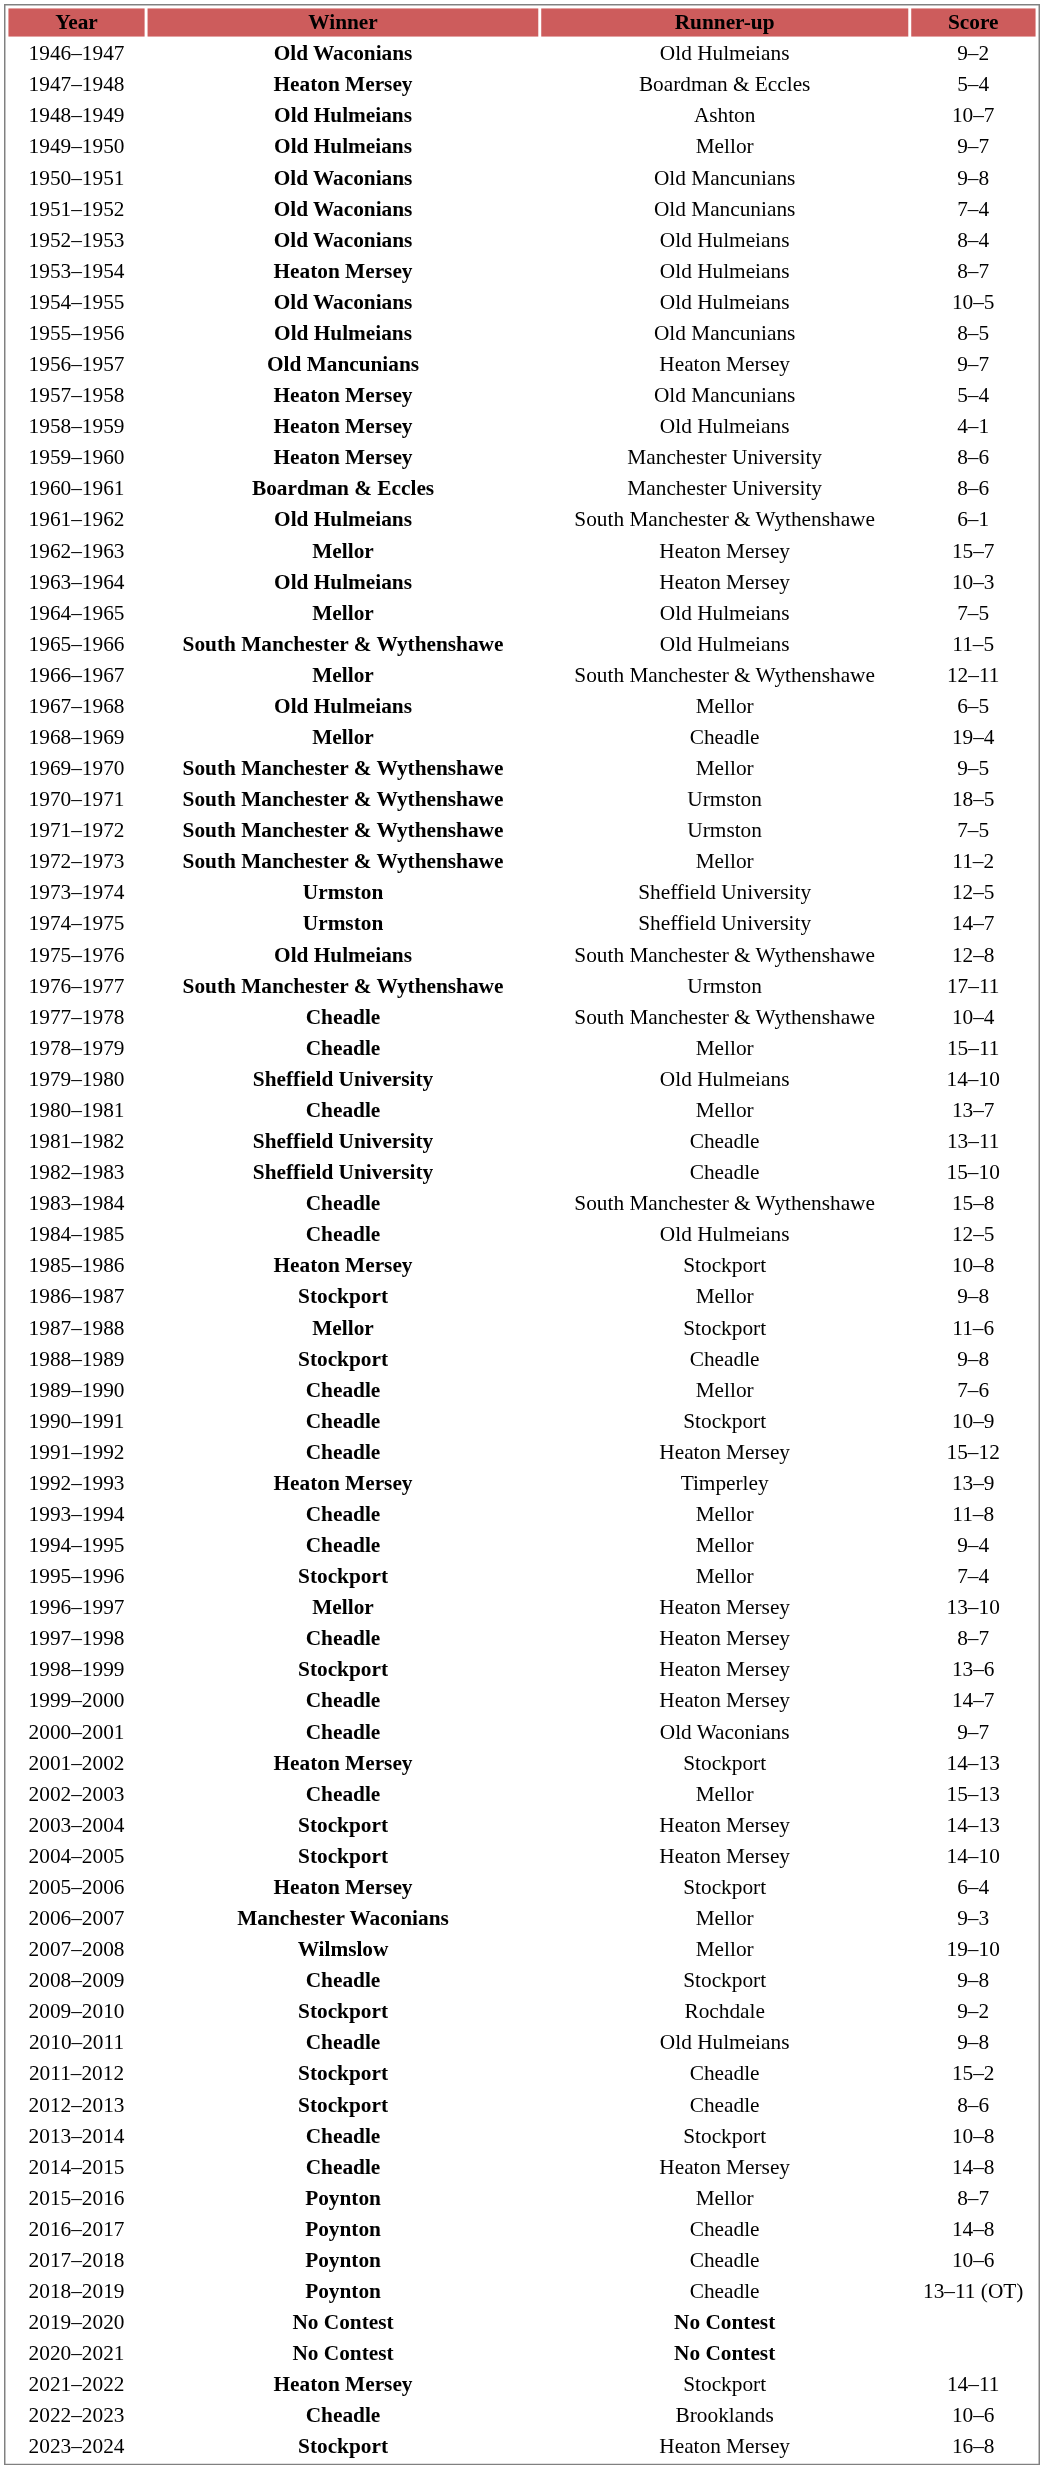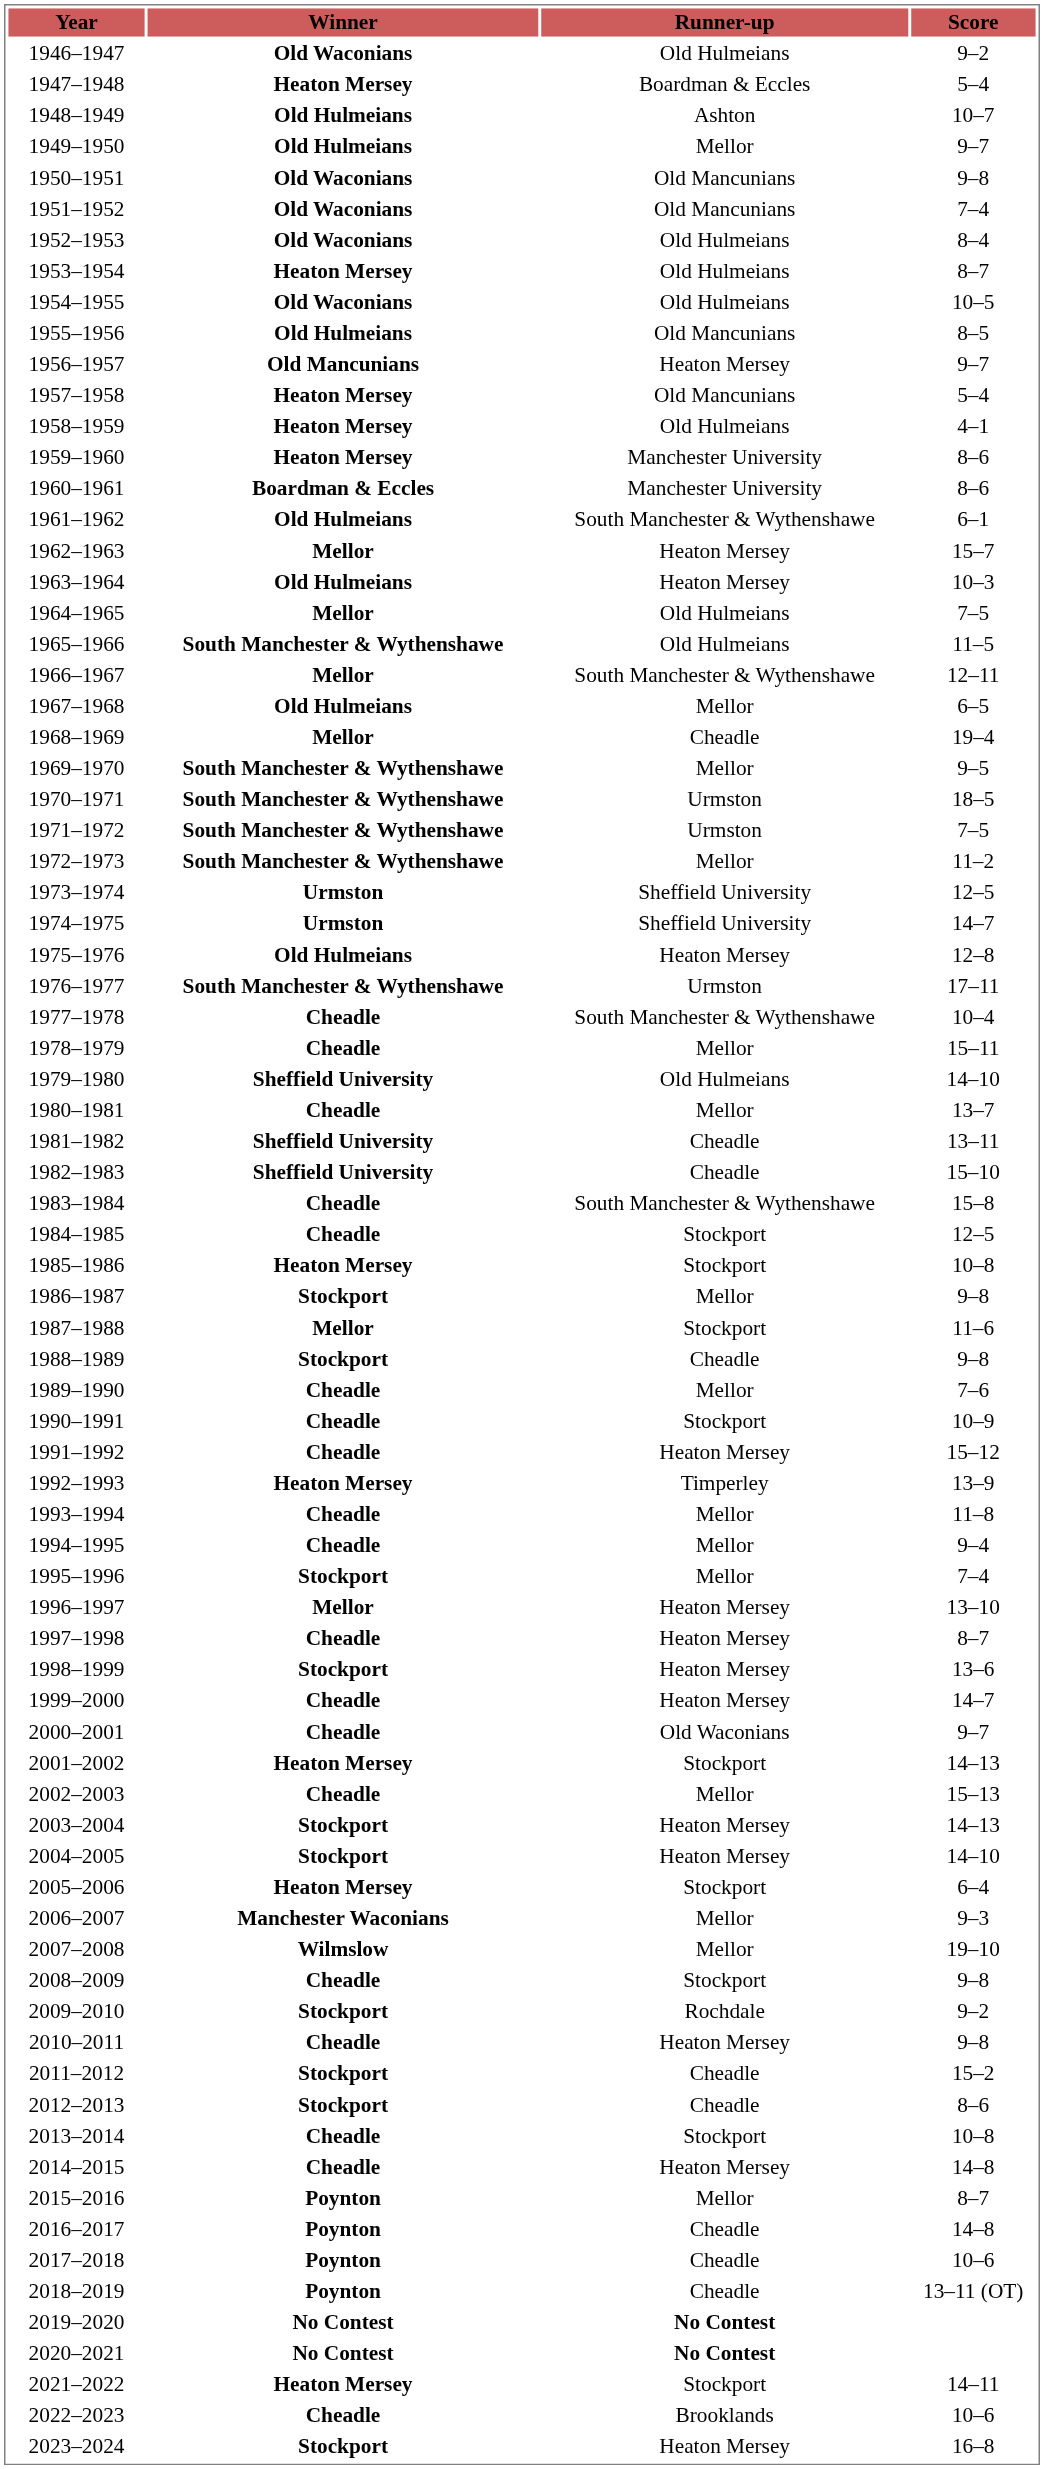 <table cellpadding="1" width="700px" style="font-size: 90%; border: 1px solid gray;">
 <tr align="center">
 <th style="background: #CD5C5C;" width="90"><strong>Year</strong></th>
 <th style="background: #CD5C5C;"><strong>Winner</strong></th>
 <th style="background: #CD5C5C;"><strong>Runner-up</strong></th>
 <th style="background: #CD5C5C;"><strong>Score</strong></th>
 </tr>
 <tr align="center">
 <td>1946–1947</td>
 <td><strong>Old Waconians</strong></td>
 <td>Old Hulmeians</td>
 <td>9–2</td>
 </tr>
 <tr align="center">
 <td>1947–1948</td>
 <td><strong>Heaton Mersey</strong></td>
 <td>Boardman & Eccles</td>
 <td>5–4</td>
 </tr>
 <tr align="center">
 <td>1948–1949</td>
 <td><strong>Old Hulmeians</strong></td>
 <td>Ashton</td>
 <td>10–7</td>
 </tr>
 <tr align="center">
 <td>1949–1950</td>
 <td><strong>Old Hulmeians</strong></td>
 <td>Mellor</td>
 <td>9–7</td>
 </tr>
 <tr align="center">
 <td>1950–1951</td>
 <td><strong>Old Waconians</strong></td>
 <td>Old Mancunians</td>
 <td>9–8</td>
 </tr>
 <tr align="center">
 <td>1951–1952</td>
 <td><strong>Old Waconians</strong></td>
 <td>Old Mancunians</td>
 <td>7–4</td>
 </tr>
 <tr align="center">
 <td>1952–1953</td>
 <td><strong>Old Waconians</strong></td>
 <td>Old Hulmeians</td>
 <td>8–4</td>
 </tr>
 <tr align="center">
 <td>1953–1954</td>
 <td><strong>Heaton Mersey</strong></td>
 <td>Old Hulmeians</td>
 <td>8–7</td>
 </tr>
 <tr align="center">
 <td>1954–1955</td>
 <td><strong>Old Waconians</strong></td>
 <td>Old Hulmeians</td>
 <td>10–5</td>
 </tr>
 <tr align="center">
 <td>1955–1956</td>
 <td><strong>Old Hulmeians</strong></td>
 <td>Old Mancunians</td>
 <td>8–5</td>
 </tr>
 <tr align="center">
 <td>1956–1957</td>
 <td><strong>Old Mancunians</strong></td>
 <td>Heaton Mersey</td>
 <td>9–7</td>
 </tr>
 <tr align="center">
 <td>1957–1958</td>
 <td><strong>Heaton Mersey</strong></td>
 <td>Old Mancunians</td>
 <td>5–4</td>
 </tr>
 <tr align="center">
 <td>1958–1959</td>
 <td><strong>Heaton Mersey</strong></td>
 <td>Old Hulmeians</td>
 <td>4–1</td>
 </tr>
 <tr align="center">
 <td>1959–1960</td>
 <td><strong>Heaton Mersey</strong></td>
 <td>Manchester University</td>
 <td>8–6</td>
 </tr>
 <tr align="center">
 <td>1960–1961</td>
 <td><strong>Boardman & Eccles</strong></td>
 <td>Manchester University</td>
 <td>8–6</td>
 </tr>
 <tr align="center">
 <td>1961–1962</td>
 <td><strong>Old Hulmeians</strong></td>
 <td>South Manchester & Wythenshawe</td>
 <td>6–1</td>
 </tr>
 <tr align="center">
 <td>1962–1963</td>
 <td><strong>Mellor</strong></td>
 <td>Heaton Mersey</td>
 <td>15–7</td>
 </tr>
 <tr align="center">
 <td>1963–1964</td>
 <td><strong>Old Hulmeians</strong></td>
 <td>Heaton Mersey</td>
 <td>10–3</td>
 </tr>
 <tr align="center">
 <td>1964–1965</td>
 <td><strong>Mellor</strong></td>
 <td>Old Hulmeians</td>
 <td>7–5</td>
 </tr>
 <tr align="center">
 <td>1965–1966</td>
 <td><strong>South Manchester & Wythenshawe</strong></td>
 <td>Old Hulmeians</td>
 <td>11–5</td>
 </tr>
 <tr align="center">
 <td>1966–1967</td>
 <td><strong>Mellor</strong></td>
 <td>South Manchester & Wythenshawe</td>
 <td>12–11</td>
 </tr>
 <tr align="center">
 <td>1967–1968</td>
 <td><strong>Old Hulmeians</strong></td>
 <td>Mellor</td>
 <td>6–5</td>
 </tr>
 <tr align="center">
 <td>1968–1969</td>
 <td><strong>Mellor</strong></td>
 <td>Cheadle</td>
 <td>19–4</td>
 </tr>
 <tr align="center">
 <td>1969–1970</td>
 <td><strong>South Manchester & Wythenshawe</strong></td>
 <td>Mellor</td>
 <td>9–5</td>
 </tr>
 <tr align="center">
 <td>1970–1971</td>
 <td><strong>South Manchester & Wythenshawe</strong></td>
 <td>Urmston</td>
 <td>18–5</td>
 </tr>
 <tr align="center">
 <td>1971–1972</td>
 <td><strong>South Manchester & Wythenshawe</strong></td>
 <td>Urmston</td>
 <td>7–5</td>
 </tr>
 <tr align="center">
 <td>1972–1973</td>
 <td><strong>South Manchester & Wythenshawe</strong></td>
 <td>Mellor</td>
 <td>11–2</td>
 </tr>
 <tr align="center">
 <td>1973–1974</td>
 <td><strong>Urmston</strong></td>
 <td>Sheffield University</td>
 <td>12–5</td>
 </tr>
 <tr align="center">
 <td>1974–1975</td>
 <td><strong>Urmston</strong></td>
 <td>Sheffield University</td>
 <td>14–7</td>
 </tr>
 <tr align="center">
 <td>1975–1976</td>
 <td><strong>Old Hulmeians</strong></td>
-<td>South Manchester & Wythenshawe</td>
+<td>Heaton Mersey</td>
 <td>12–8</td>
 </tr>
 <tr align="center">
 <td>1976–1977</td>
 <td><strong>South Manchester & Wythenshawe</strong></td>
 <td>Urmston</td>
 <td>17–11</td>
 </tr>
 <tr align="center">
 <td>1977–1978</td>
 <td><strong>Cheadle</strong></td>
 <td>South Manchester & Wythenshawe</td>
 <td>10–4</td>
 </tr>
 <tr align="center">
 <td>1978–1979</td>
 <td><strong>Cheadle</strong></td>
 <td>Mellor</td>
 <td>15–11</td>
 </tr>
 <tr align="center">
 <td>1979–1980</td>
 <td><strong>Sheffield University</strong></td>
 <td>Old Hulmeians</td>
 <td>14–10</td>
 </tr>
 <tr align="center">
 <td>1980–1981</td>
 <td><strong>Cheadle</strong></td>
 <td>Mellor</td>
 <td>13–7</td>
 </tr>
 <tr align="center">
 <td>1981–1982</td>
 <td><strong>Sheffield University</strong></td>
 <td>Cheadle</td>
 <td>13–11</td>
 </tr>
 <tr align="center">
 <td>1982–1983</td>
 <td><strong>Sheffield University</strong></td>
 <td>Cheadle</td>
 <td>15–10</td>
 </tr>
 <tr align="center">
 <td>1983–1984</td>
 <td><strong>Cheadle</strong></td>
 <td>South Manchester & Wythenshawe</td>
 <td>15–8</td>
 </tr>
 <tr align="center">
 <td>1984–1985</td>
 <td><strong>Cheadle</strong></td>
-<td>Old Hulmeians</td>
+<td>Stockport</td>
 <td>12–5</td>
 </tr>
 <tr align="center">
 <td>1985–1986</td>
 <td><strong>Heaton Mersey</strong></td>
 <td>Stockport</td>
 <td>10–8</td>
 </tr>
 <tr align="center">
 <td>1986–1987</td>
 <td><strong>Stockport</strong></td>
 <td>Mellor</td>
 <td>9–8</td>
 </tr>
 <tr align="center">
 <td>1987–1988</td>
 <td><strong>Mellor</strong></td>
 <td>Stockport</td>
 <td>11–6</td>
 </tr>
 <tr align="center">
 <td>1988–1989</td>
 <td><strong>Stockport</strong></td>
 <td>Cheadle</td>
 <td>9–8</td>
 </tr>
 <tr align="center">
 <td>1989–1990</td>
 <td><strong>Cheadle</strong></td>
 <td>Mellor</td>
 <td>7–6</td>
 </tr>
 <tr align="center">
 <td>1990–1991</td>
 <td><strong>Cheadle</strong></td>
 <td>Stockport</td>
 <td>10–9</td>
 </tr>
 <tr align="center">
 <td>1991–1992</td>
 <td><strong>Cheadle</strong></td>
 <td>Heaton Mersey</td>
 <td>15–12</td>
 </tr>
 <tr align="center">
 <td>1992–1993</td>
 <td><strong>Heaton Mersey</strong></td>
 <td>Timperley</td>
 <td>13–9</td>
 </tr>
 <tr align="center">
 <td>1993–1994</td>
 <td><strong>Cheadle</strong></td>
 <td>Mellor</td>
 <td>11–8</td>
 </tr>
 <tr align="center">
 <td>1994–1995</td>
 <td><strong>Cheadle</strong></td>
 <td>Mellor</td>
 <td>9–4</td>
 </tr>
 <tr align="center">
 <td>1995–1996</td>
 <td><strong>Stockport</strong></td>
 <td>Mellor</td>
 <td>7–4</td>
 </tr>
 <tr align="center">
 <td>1996–1997</td>
 <td><strong>Mellor</strong></td>
 <td>Heaton Mersey</td>
 <td>13–10</td>
 </tr>
 <tr align="center">
 <td>1997–1998</td>
 <td><strong>Cheadle</strong></td>
 <td>Heaton Mersey</td>
 <td>8–7</td>
 </tr>
 <tr align="center">
 <td>1998–1999</td>
 <td><strong>Stockport</strong></td>
 <td>Heaton Mersey</td>
 <td>13–6</td>
 </tr>
 <tr align="center">
 <td>1999–2000</td>
 <td><strong>Cheadle</strong></td>
 <td>Heaton Mersey</td>
 <td>14–7</td>
 </tr>
 <tr align="center">
 <td>2000–2001</td>
 <td><strong>Cheadle</strong></td>
 <td>Old Waconians</td>
 <td>9–7</td>
 </tr>
 <tr align="center">
 <td>2001–2002</td>
 <td><strong>Heaton Mersey</strong></td>
 <td>Stockport</td>
 <td>14–13</td>
 </tr>
 <tr align="center">
 <td>2002–2003</td>
 <td><strong>Cheadle</strong></td>
 <td>Mellor</td>
 <td>15–13</td>
 </tr>
 <tr align="center">
 <td>2003–2004</td>
 <td><strong>Stockport</strong></td>
 <td>Heaton Mersey</td>
 <td>14–13</td>
 </tr>
 <tr align="center">
 <td>2004–2005</td>
 <td><strong>Stockport</strong></td>
 <td>Heaton Mersey</td>
 <td>14–10</td>
 </tr>
 <tr align="center">
 <td>2005–2006</td>
 <td><strong>Heaton Mersey</strong></td>
 <td>Stockport</td>
 <td>6–4</td>
 </tr>
 <tr align="center">
 <td>2006–2007</td>
 <td><strong>Manchester Waconians</strong></td>
 <td>Mellor</td>
 <td>9–3</td>
 </tr>
 <tr align="center">
 <td>2007–2008</td>
 <td><strong>Wilmslow</strong></td>
 <td>Mellor</td>
 <td>19–10</td>
 </tr>
 <tr align="center">
 <td>2008–2009</td>
 <td><strong>Cheadle</strong></td>
 <td>Stockport</td>
 <td>9–8</td>
 </tr>
 <tr align="center">
 <td>2009–2010</td>
 <td><strong>Stockport</strong></td>
 <td>Rochdale</td>
 <td>9–2</td>
 </tr>
 <tr align="center">
 <td>2010–2011</td>
 <td><strong>Cheadle</strong></td>
-<td>Old Hulmeians</td>
+<td>Heaton Mersey</td>
 <td>9–8</td>
 </tr>
 <tr align="center">
 <td>2011–2012</td>
 <td><strong>Stockport</strong></td>
 <td>Cheadle</td>
 <td>15–2</td>
 </tr>
 <tr align="center">
 <td>2012–2013</td>
 <td><strong>Stockport</strong></td>
 <td>Cheadle</td>
 <td>8–6</td>
 </tr>
 <tr align="center">
 <td>2013–2014</td>
 <td><strong>Cheadle</strong></td>
 <td>Stockport</td>
 <td>10–8</td>
 </tr>
 <tr align="center">
 <td>2014–2015</td>
 <td><strong>Cheadle</strong></td>
 <td>Heaton Mersey</td>
 <td>14–8</td>
 </tr>
 <tr align="center">
 <td>2015–2016</td>
 <td><strong>Poynton</strong></td>
 <td>Mellor</td>
 <td>8–7</td>
 </tr>
 <tr align="center">
 <td>2016–2017</td>
 <td><strong>Poynton</strong></td>
 <td>Cheadle</td>
 <td>14–8</td>
 </tr>
 <tr align="center">
 <td>2017–2018</td>
 <td><strong>Poynton</strong></td>
 <td>Cheadle</td>
 <td>10–6</td>
 </tr>
 <tr align="center">
 <td>2018–2019</td>
 <td><strong>Poynton</strong></td>
 <td>Cheadle</td>
 <td>13–11 (OT)</td>
 </tr>
 <tr align="center">
 <td>2019–2020</td>
 <td><strong>No Contest</strong></td>
 <td><strong>No Contest</strong></td>
 <td></td>
 </tr>
 <tr align="center">
 <td>2020–2021</td>
 <td><strong>No Contest</strong></td>
 <td><strong>No Contest</strong></td>
 <td></td>
 </tr>
 <tr align="center">
 <td>2021–2022</td>
 <td><strong>Heaton Mersey</strong></td>
 <td>Stockport</td>
 <td>14–11</td>
 </tr>
 <tr align="center">
 <td>2022–2023</td>
 <td><strong>Cheadle</strong></td>
 <td>Brooklands</td>
 <td>10–6</td>
 </tr>
 <tr align="center">
 <td>2023–2024</td>
 <td><strong>Stockport</strong></td>
 <td>Heaton Mersey</td>
 <td>16–8</td>
 </tr>
 </table>
